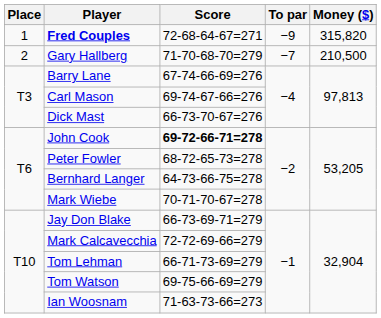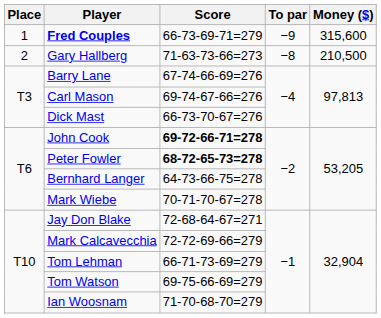 <table class="wikitable">
 <tr>
 <th>Place</th>
 <th>Player</th>
 <th>Score</th>
 <th>To par</th>
 <th>Money (<a href='#'>$</a>)</th>
 </tr>
 <tr>
 <td align=center>1</td>
 <td> <strong><a href='#'>Fred Couples</a></strong></td>
-<td>72-68-64-67=271</td>
+<td>66-73-69-71=279</td>
 <td align="center">−9</td>
-<td align="center">315,820</td>
+<td align="center">315,600</td>
 </tr>
 <tr>
 <td align=center>2</td>
 <td> <a href='#'>Gary Hallberg</a></td>
-<td>71-70-68-70=279</td>
-<td align="center">−7</td>
+<td>71-63-73-66=273</td>
+<td align="center">−8</td>
 <td align="center">210,500</td>
 </tr>
 <tr>
 <td rowspan="3" style="text-align:center;">T3</td>
 <td> <a href='#'>Barry Lane</a></td>
 <td>67-74-66-69=276</td>
 <td rowspan="3" style="text-align:center;">−4</td>
 <td rowspan="3" style="text-align:center;">97,813</td>
 </tr>
 <tr>
 <td> <a href='#'>Carl Mason</a></td>
 <td>69-74-67-66=276</td>
 </tr>
 <tr>
 <td> <a href='#'>Dick Mast</a></td>
 <td>66-73-70-67=276</td>
 </tr>
 <tr>
 <td rowspan="4" style="text-align:center;">T6</td>
 <td> <a href='#'>John Cook</a></td>
 <td><strong>69-72-66-71=278</strong></td>
 <td rowspan="4" style="text-align:center;">−2</td>
 <td rowspan="4" style="text-align:center;">53,205</td>
 </tr>
 <tr>
 <td> <a href='#'>Peter Fowler</a></td>
-<td>68-72-65-73=278</td>
+<td><strong>68-72-65-73=278</strong></td>
 </tr>
 <tr>
 <td> <a href='#'>Bernhard Langer</a></td>
 <td>64-73-66-75=278</td>
 </tr>
 <tr>
 <td> <a href='#'>Mark Wiebe</a></td>
 <td>70-71-70-67=278</td>
 </tr>
 <tr>
 <td rowspan="5" style="text-align:center;">T10</td>
 <td> <a href='#'>Jay Don Blake</a></td>
-<td>66-73-69-71=279</td>
+<td>72-68-64-67=271</td>
 <td rowspan="5" style="text-align:center;">−1</td>
 <td rowspan="5" style="text-align:center;">32,904</td>
 </tr>
 <tr>
 <td> <a href='#'>Mark Calcavecchia</a></td>
 <td>72-72-69-66=279</td>
 </tr>
 <tr>
 <td> <a href='#'>Tom Lehman</a></td>
 <td>66-71-73-69=279</td>
 </tr>
 <tr>
 <td> <a href='#'>Tom Watson</a></td>
 <td>69-75-66-69=279</td>
 </tr>
 <tr>
 <td> <a href='#'>Ian Woosnam</a></td>
-<td>71-63-73-66=273</td>
+<td>71-70-68-70=279</td>
 </tr>
 </table>
